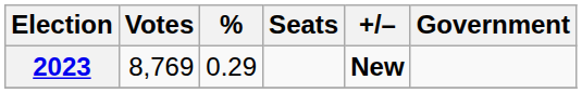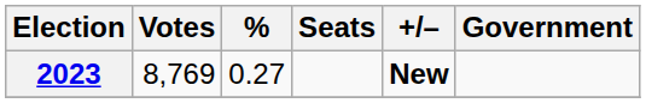 <table class=wikitable style="text-align: right;">
 <tr>
 <th>Election</th>
 <th>Votes</th>
 <th>%</th>
 <th>Seats</th>
 <th>+/–</th>
 <th>Government</th>
 </tr>
 <tr>
 <th><a href='#'>2023</a></th>
 <td>8,769</td>
-<td>0.29</td>
+<td>0.27</td>
 <td></td>
 <td><strong>New</strong></td>
 <td></td>
 </tr>
 <tr>
 </tr>
 </table>
